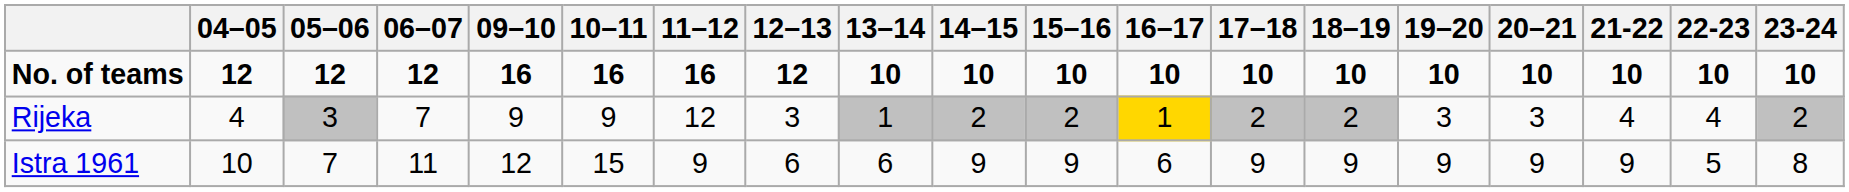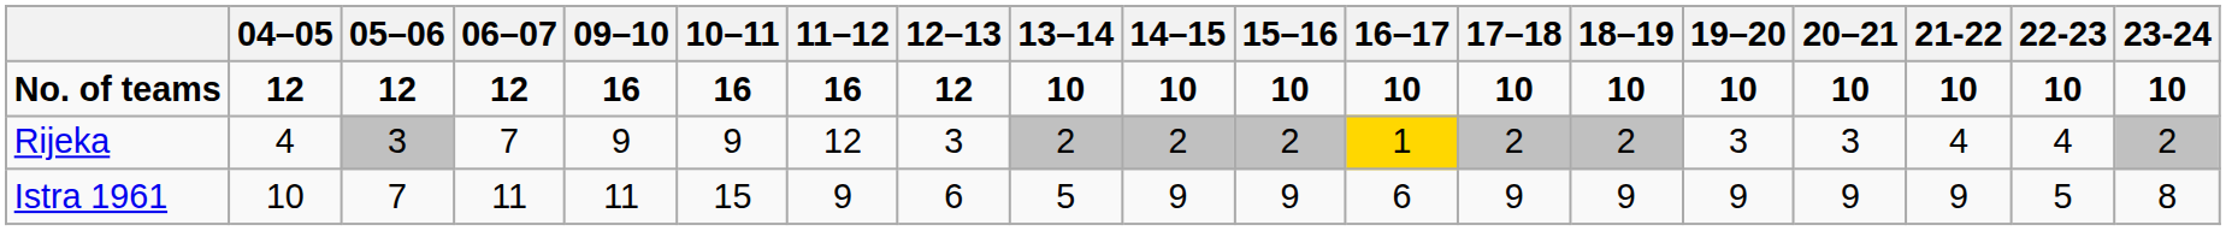 <table border=1  bordercolor="#CCCCCC" class=wikitable style="font-size:90%;">
 <tr align=LEFT valign=CENTER>
 <th></th>
 <th>04–05</th>
 <th>05–06</th>
 <th>06–07</th>
 <th>09–10</th>
 <th>10–11</th>
 <th>11–12</th>
 <th>12–13</th>
 <th>13–14</th>
 <th>14–15</th>
 <th>15–16</th>
 <th>16–17</th>
 <th>17–18</th>
 <th>18–19</th>
 <th>19–20</th>
 <th>20–21</th>
 <th>21-22</th>
 <th>22-23</th>
 <th>23-24</th>
 </tr>
 <tr align=CENTER>
 <td><strong>No. of teams</strong></td>
 <td><strong>12</strong></td>
 <td><strong>12</strong></td>
 <td><strong>12</strong></td>
 <td><strong>16</strong></td>
 <td><strong>16</strong></td>
 <td><strong>16</strong></td>
 <td><strong>12</strong></td>
 <td><strong>10</strong></td>
 <td><strong>10</strong></td>
 <td><strong>10</strong></td>
 <td><strong>10</strong></td>
 <td><strong>10</strong></td>
 <td><strong>10</strong></td>
 <td><strong>10</strong></td>
 <td><strong>10</strong></td>
 <td><strong>10</strong></td>
 <td><strong>10</strong></td>
 <td><strong>10</strong></td>
 </tr>
 <tr align=CENTER valign=BOTTOM>
 <td align=LEFT><a href='#'>Rijeka</a></td>
 <td>4</td>
 <td bgcolor=silver>3</td>
 <td>7</td>
 <td>9</td>
 <td>9</td>
 <td>12</td>
 <td>3</td>
-<td bgcolor=silver>1</td>
+<td bgcolor=silver>2</td>
 <td bgcolor=silver>2</td>
 <td bgcolor=silver>2</td>
 <td bgcolor=gold>1</td>
 <td bgcolor=silver>2</td>
 <td bgcolor=silver>2</td>
 <td>3</td>
 <td>3</td>
 <td>4</td>
 <td>4</td>
 <td bgcolor=silver>2</td>
 </tr>
 <tr align=CENTER valign=BOTTOM>
 <td align=LEFT><a href='#'>Istra 1961</a></td>
 <td>10</td>
 <td>7</td>
 <td>11</td>
-<td>12</td>
+<td>11</td>
 <td>15</td>
 <td>9</td>
 <td>6</td>
-<td>6</td>
+<td>5</td>
 <td>9</td>
 <td>9</td>
 <td>6</td>
 <td>9</td>
 <td>9</td>
 <td>9</td>
 <td>9</td>
 <td>9</td>
 <td>5</td>
 <td>8</td>
 </tr>
 </table>
